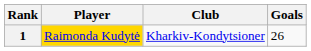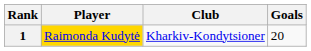 <table class="wikitable">
 <tr>
 <th>Rank</th>
 <th>Player</th>
 <th>Club</th>
 <th>Goals</th>
 </tr>
 <tr>
 <th>1</th>
 <td style="background: gold; text-align:left;"> <a href='#'>Raimonda Kudytė</a></td>
 <td style="text-align:left;"><a href='#'>Kharkiv-Kondytsioner</a></td>
-<td>26</td>
+<td>20</td>
 </tr>
 </table>
